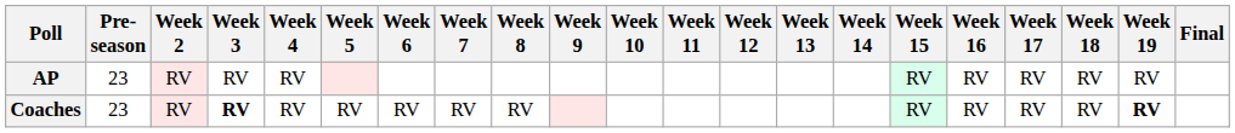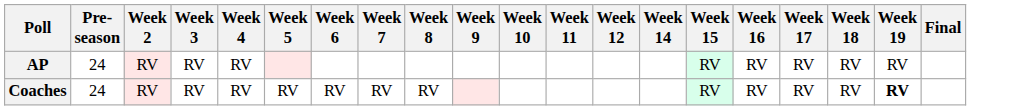 <table class="wikitable" style="white-space:nowrap;font-size:90%">
 <tr>
 <th>Poll</th>
 <th>Pre-<br>season</th>
 <th>Week<br>2</th>
 <th>Week<br>3</th>
 <th>Week<br>4</th>
 <th>Week<br>5</th>
 <th>Week<br>6</th>
 <th>Week<br>7</th>
 <th>Week<br>8</th>
 <th>Week<br>9</th>
 <th>Week<br>10</th>
 <th>Week<br>11</th>
 <th>Week<br>12</th>
-<th>Week<br>13</th>
 <th>Week<br>14</th>
 <th>Week<br>15</th>
 <th>Week<br>16</th>
 <th>Week<br>17</th>
 <th>Week<br>18</th>
 <th>Week<br>19</th>
 <th>Final</th>
 </tr>
 <tr style="text-align:center;">
 <th>AP</th>
-<td style="background:#FFF;">23</td>
+<td style="background:#FFF;">24</td>
 <td style="background:#FFE6E6;">RV</td>
 <td style="background:#FFF;">RV</td>
 <td style="background:#FFF;">RV</td>
 <td style="background:#FFE6E6;"></td>
-<td style="background:#FFF;"></td>
 <td style="background:#FFF;"></td>
 <td style="background:#FFF;"></td>
 <td style="background:#FFF;"></td>
 <td style="background:#FFF;"></td>
 <td style="background:#FFF;"></td>
 <td style="background:#FFF;"></td>
 <td style="background:#FFF;"></td>
 <td style="background:#FFF;"></td>
 <td style="background:#D8FFEB;">RV</td>
 <td style="background:#FFF;">RV</td>
 <td style="background:#FFF;">RV</td>
 <td style="background:#FFF;">RV</td>
 <td style="background:#FFF;">RV</td>
 <td style="background:#FFF;"></td>
 </tr>
 <tr style="text-align:center;">
 <th>Coaches</th>
-<td style="background:#FFF;">23</td>
+<td style="background:#FFF;">24</td>
 <td style="background:#FFE6E6;">RV</td>
-<td style="background:#FFF;"><strong>RV</strong></td>
+<td style="background:#FFF;">RV</td>
 <td style="background:#FFF;">RV</td>
 <td style="background:#FFF;">RV</td>
 <td style="background:#FFF;">RV</td>
 <td style="background:#FFF;">RV</td>
 <td style="background:#FFF;">RV</td>
 <td style="background:#FFE6E6;"></td>
-<td style="background:#FFF;"></td>
 <td style="background:#FFF;"></td>
 <td style="background:#FFF;"></td>
 <td style="background:#FFF;"></td>
 <td style="background:#FFF;"></td>
 <td style="background:#D8FFEB;">RV</td>
 <td style="background:#FFF;">RV</td>
 <td style="background:#FFF;">RV</td>
 <td style="background:#FFF;">RV</td>
 <td style="background:#FFF;"><strong>RV</strong></td>
 <td style="background:#FFF;"></td>
 </tr>
 </table>
